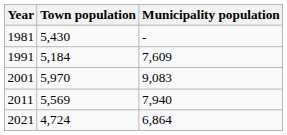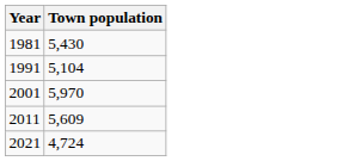 <table class=wikitable>
 <tr>
 <th>Year</th>
 <th>Town population</th>
-<th>Municipality population</th>
 </tr>
 <tr>
 <td>1981</td>
 <td>5,430</td>
-<td>-</td>
 </tr>
 <tr>
 <td>1991</td>
-<td>5,184</td>
-<td>7,609</td>
+<td>5,104</td>
 </tr>
 <tr>
 <td>2001</td>
 <td>5,970</td>
-<td>9,083</td>
 </tr>
 <tr>
 <td>2011</td>
-<td>5,569</td>
-<td>7,940</td>
+<td>5,609</td>
 </tr>
 <tr>
 <td>2021</td>
 <td>4,724</td>
-<td>6,864</td>
 </tr>
 </table>
